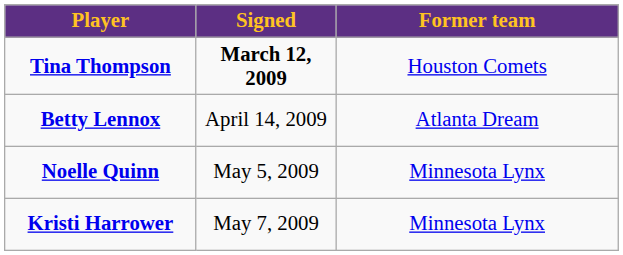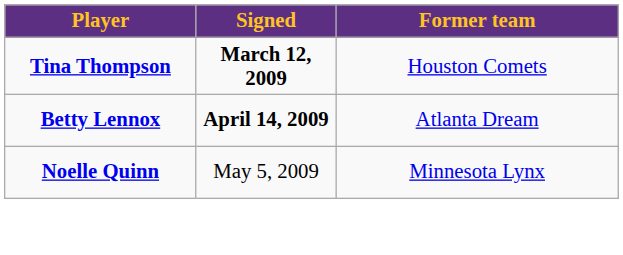 <table class="wikitable" style="text-align: center">
 <tr align="center" bgcolor="#dddddd">
 <td style="background:#5c2f83;color:#FFC322; width:140px"><strong>Player</strong></td>
 <td style="background:#5c2f83;color:#ffc322; width:100px"><strong>Signed</strong></td>
 <td style="background:#5c2f83;color:#ffc322; width:210px"><strong>Former team</strong></td>
 </tr>
 <tr style="height:40px">
 <td><strong><a href='#'>Tina Thompson</a></strong></td>
 <td><strong>March 12, 2009</strong></td>
 <td><a href='#'>Houston Comets</a></td>
 </tr>
 <tr style="height:40px">
 <td><strong><a href='#'>Betty Lennox</a></strong></td>
-<td>April 14, 2009</td>
+<td><strong>April 14, 2009</strong></td>
 <td><a href='#'>Atlanta Dream</a></td>
 </tr>
 <tr style="height:40px">
 <td><strong><a href='#'>Noelle Quinn</a></strong></td>
 <td>May 5, 2009</td>
 <td><a href='#'>Minnesota Lynx</a></td>
 </tr>
-<tr style="height:40px">
-<td><strong><a href='#'>Kristi Harrower</a></strong></td>
-<td>May 7, 2009</td>
-<td><a href='#'>Minnesota Lynx</a></td>
-</tr>
 </table>
